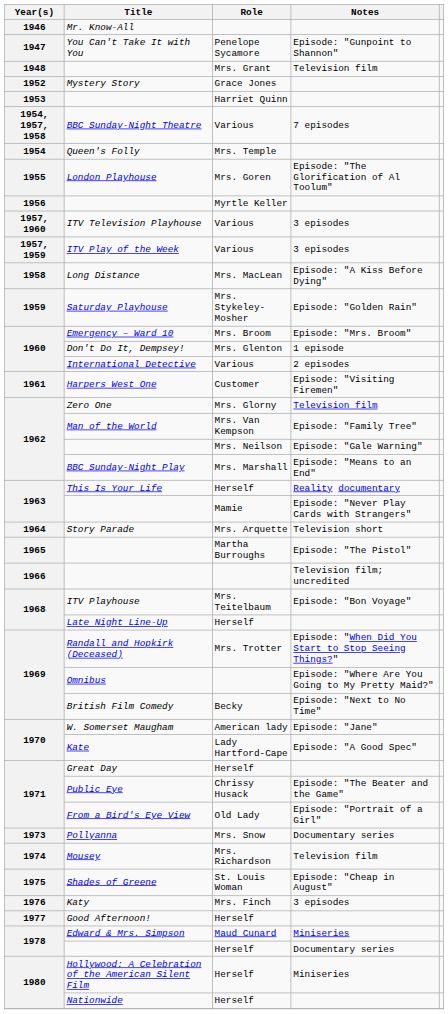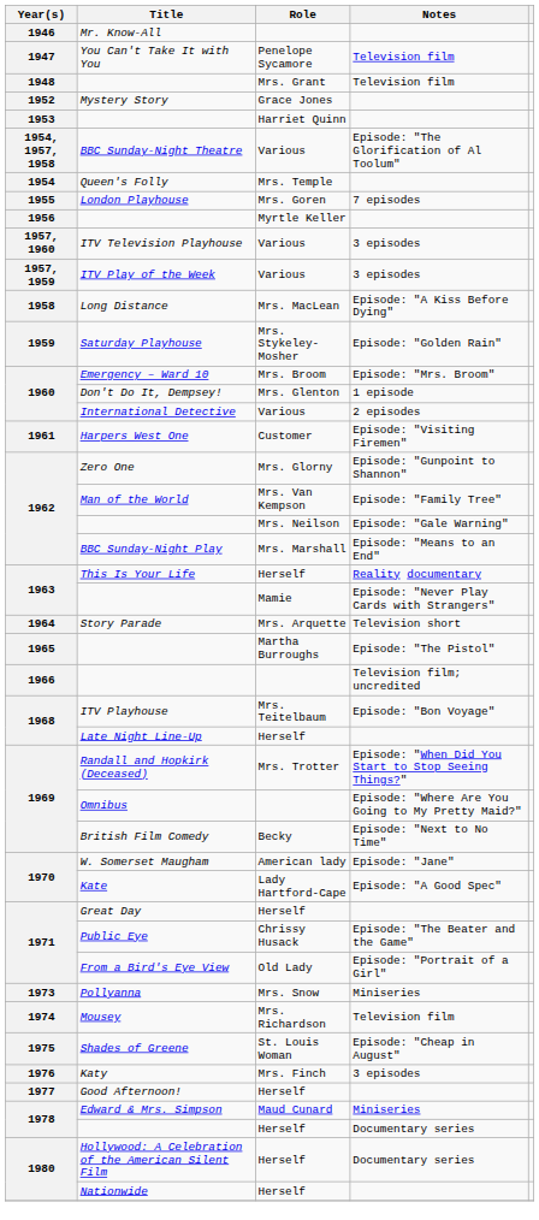 <table class="wikitable plainrowheaders sortable">
 <tr>
 <th scope="col">Year(s)</th>
 <th scope="col">Title</th>
 <th scope="col">Role</th>
 <th scope="col" class="unsortable">Notes</th>
 <th scope="col" class="unsortable"></th>
 </tr>
 <tr>
 <th scope="row">1946</th>
 <td><em>Mr. Know-All</em></td>
 <td></td>
 <td></td>
 <td></td>
 </tr>
 <tr>
 <th scope="row">1947</th>
 <td><em>You Can't Take It with You</em></td>
 <td>Penelope Sycamore</td>
-<td>Episode: "Gunpoint to Shannon"</td>
+<td><a href='#'>Television film</a></td>
 <td></td>
 </tr>
 <tr>
 <th scope="row">1948</th>
 <td><em></em></td>
 <td>Mrs. Grant</td>
 <td>Television film</td>
 <td></td>
 </tr>
 <tr>
 <th scope="row">1952</th>
 <td><em>Mystery Story</em></td>
 <td>Grace Jones</td>
 <td></td>
 <td></td>
 </tr>
 <tr>
 <th scope="row">1953</th>
 <td><em></em></td>
 <td>Harriet Quinn</td>
 <td></td>
 <td></td>
 </tr>
 <tr>
 <th scope="row">1954, 1957, 1958</th>
 <td><em><a href='#'>BBC Sunday-Night Theatre</a></em></td>
 <td>Various</td>
-<td>7 episodes</td>
+<td>Episode: "The Glorification of Al Toolum"</td>
 <td></td>
 </tr>
 <tr>
 <th scope="row">1954</th>
 <td><em>Queen's Folly</em></td>
 <td>Mrs. Temple</td>
 <td></td>
 <td></td>
 </tr>
 <tr>
 <th scope="row">1955</th>
 <td><em><a href='#'>London Playhouse</a></em></td>
 <td>Mrs. Goren</td>
-<td>Episode: "The Glorification of Al Toolum"</td>
+<td>7 episodes</td>
 <td></td>
 </tr>
 <tr>
 <th scope="row">1956</th>
 <td><em></em></td>
 <td>Myrtle Keller</td>
 <td></td>
 <td></td>
 </tr>
 <tr>
 <th scope="row">1957, 1960</th>
 <td><em>ITV Television Playhouse</em></td>
 <td>Various</td>
 <td>3 episodes</td>
 <td></td>
 </tr>
 <tr>
 <th scope="row">1957, 1959</th>
 <td><em><a href='#'>ITV Play of the Week</a></em></td>
 <td>Various</td>
 <td>3 episodes</td>
 <td></td>
 </tr>
 <tr>
 <th scope="row">1958</th>
 <td><em>Long Distance</em></td>
 <td>Mrs. MacLean</td>
 <td>Episode: "A Kiss Before Dying"</td>
 <td></td>
 </tr>
 <tr>
 <th scope="row">1959</th>
 <td><em><a href='#'>Saturday Playhouse</a></em></td>
 <td>Mrs. Stykeley-Mosher</td>
 <td>Episode: "Golden Rain"</td>
 <td></td>
 </tr>
 <tr>
 <th scope="row" rowspan="3">1960</th>
 <td><em><a href='#'>Emergency – Ward 10</a></em></td>
 <td>Mrs. Broom</td>
 <td>Episode: "Mrs. Broom"</td>
 <td></td>
 </tr>
 <tr>
 <td><em>Don't Do It, Dempsey!</em></td>
 <td>Mrs. Glenton</td>
 <td>1 episode</td>
 <td></td>
 </tr>
 <tr>
 <td><em><a href='#'>International Detective</a></em></td>
 <td>Various</td>
 <td>2 episodes</td>
 <td></td>
 </tr>
 <tr>
 <th scope="row">1961</th>
 <td><em><a href='#'>Harpers West One</a></em></td>
 <td>Customer</td>
 <td>Episode: "Visiting Firemen"</td>
 <td></td>
 </tr>
 <tr>
 <th scope="row" rowspan="4">1962</th>
 <td><em>Zero One</em></td>
 <td>Mrs. Glorny</td>
-<td><a href='#'>Television film</a></td>
+<td>Episode: "Gunpoint to Shannon"</td>
 <td></td>
 </tr>
 <tr>
 <td><em><a href='#'>Man of the World</a></em></td>
 <td>Mrs. Van Kempson</td>
 <td>Episode: "Family Tree"</td>
 <td></td>
 </tr>
 <tr>
 <td><em></em></td>
 <td>Mrs. Neilson</td>
 <td>Episode: "Gale Warning"</td>
 <td></td>
 </tr>
 <tr>
 <td><em><a href='#'>BBC Sunday-Night Play</a></em></td>
 <td>Mrs. Marshall</td>
 <td>Episode: "Means to an End"</td>
 <td></td>
 </tr>
 <tr>
 <th scope="row" rowspan="2">1963</th>
 <td><em><a href='#'>This Is Your Life</a></em></td>
 <td>Herself</td>
 <td><a href='#'>Reality</a> <a href='#'>documentary</a></td>
 <td></td>
 </tr>
 <tr>
 <td><em></em></td>
 <td>Mamie</td>
 <td>Episode: "Never Play Cards with Strangers"</td>
 <td></td>
 </tr>
 <tr>
 <th scope="row">1964</th>
 <td><em>Story Parade</em></td>
 <td>Mrs. Arquette</td>
 <td>Television short</td>
 <td></td>
 </tr>
 <tr>
 <th scope="row">1965</th>
 <td><em></em></td>
 <td>Martha Burroughs</td>
 <td>Episode: "The Pistol"</td>
 <td></td>
 </tr>
 <tr>
 <th scope="row">1966</th>
 <td><em></em></td>
 <td></td>
 <td>Television film; uncredited</td>
 <td></td>
 </tr>
 <tr>
 <th scope="row" rowspan="2">1968</th>
 <td><em>ITV Playhouse</em></td>
 <td>Mrs. Teitelbaum</td>
 <td>Episode: "Bon Voyage"</td>
 <td></td>
 </tr>
 <tr>
 <td><em><a href='#'>Late Night Line-Up</a></em></td>
 <td>Herself</td>
 <td></td>
 <td></td>
 </tr>
 <tr>
 <th scope="row" rowspan="3">1969</th>
 <td><em><a href='#'>Randall and Hopkirk (Deceased)</a></em></td>
 <td>Mrs. Trotter</td>
 <td>Episode: "<a href='#'>When Did You Start to Stop Seeing Things?</a>"</td>
 <td></td>
 </tr>
 <tr>
 <td><em><a href='#'>Omnibus</a></em></td>
 <td></td>
 <td>Episode: "Where Are You Going to My Pretty Maid?"</td>
 <td></td>
 </tr>
 <tr>
 <td><em>British Film Comedy</em></td>
 <td>Becky</td>
 <td>Episode: "Next to No Time"</td>
 <td></td>
 </tr>
 <tr>
 <th scope="row" rowspan="2">1970</th>
 <td><em>W. Somerset Maugham</em></td>
 <td>American lady</td>
 <td>Episode: "Jane"</td>
 <td></td>
 </tr>
 <tr>
 <td><em><a href='#'>Kate</a></em></td>
 <td>Lady Hartford-Cape</td>
 <td>Episode: "A Good Spec"</td>
 <td></td>
 </tr>
 <tr>
 <th scope="row" rowspan="3">1971</th>
 <td><em>Great Day</em></td>
 <td>Herself</td>
 <td></td>
 <td></td>
 </tr>
 <tr>
 <td><em><a href='#'>Public Eye</a></em></td>
 <td>Chrissy Husack</td>
 <td>Episode: "The Beater and the Game"</td>
 <td></td>
 </tr>
 <tr>
 <td><em><a href='#'>From a Bird's Eye View</a></em></td>
 <td>Old Lady</td>
 <td>Episode: "Portrait of a Girl"</td>
 <td></td>
 </tr>
 <tr>
 <th scope="row">1973</th>
 <td><em><a href='#'>Pollyanna</a></em></td>
 <td>Mrs. Snow</td>
-<td>Documentary series</td>
+<td>Miniseries</td>
 <td></td>
 </tr>
 <tr>
 <th scope="row">1974</th>
 <td><em><a href='#'>Mousey</a></em></td>
 <td>Mrs. Richardson</td>
 <td>Television film</td>
 <td></td>
 </tr>
 <tr>
 <th scope="row">1975</th>
 <td><em><a href='#'>Shades of Greene</a></em></td>
 <td>St. Louis Woman</td>
 <td>Episode: "Cheap in August"</td>
 <td></td>
 </tr>
 <tr>
 <th scope="row">1976</th>
 <td><em>Katy</em></td>
 <td>Mrs. Finch</td>
 <td>3 episodes</td>
 <td></td>
 </tr>
 <tr>
 <th scope="row">1977</th>
 <td><em>Good Afternoon!</em></td>
 <td>Herself</td>
 <td></td>
 <td></td>
 </tr>
 <tr>
 <th scope="row" rowspan="2">1978</th>
 <td><em><a href='#'>Edward & Mrs. Simpson</a></em></td>
 <td><a href='#'>Maud Cunard</a></td>
 <td><a href='#'>Miniseries</a></td>
 <td></td>
 </tr>
 <tr>
 <td><em></em></td>
 <td>Herself</td>
 <td>Documentary series</td>
 <td></td>
 </tr>
 <tr>
 <th scope="row" rowspan="2">1980</th>
 <td><em><a href='#'>Hollywood: A Celebration of the American Silent Film</a></em></td>
 <td>Herself</td>
-<td>Miniseries</td>
+<td>Documentary series</td>
 <td></td>
 </tr>
 <tr>
 <td><em><a href='#'>Nationwide</a></em></td>
 <td>Herself</td>
 <td></td>
 <td></td>
 </tr>
 <tr>
 </tr>
 </table>
